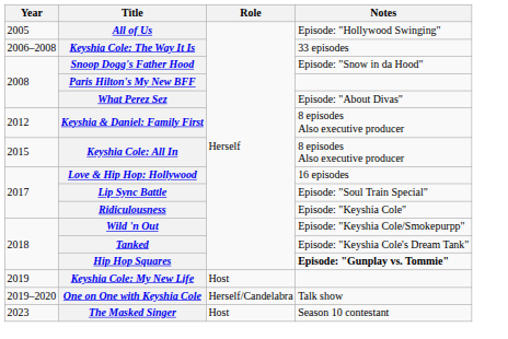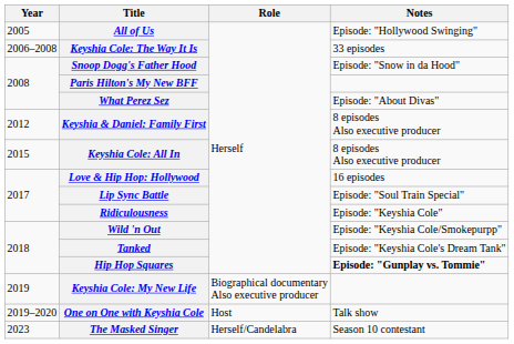 <table class="wikitable sortable plainrowheaders">
 <tr>
 <th scope="col">Year</th>
 <th scope="col">Title</th>
 <th scope="col">Role</th>
 <th scope="col" class="unsortable">Notes</th>
 </tr>
 <tr>
 <td>2005</td>
 <th scope="row"><em><a href='#'>All of Us</a></em></th>
 <td rowspan="13">Herself</td>
 <td>Episode: "Hollywood Swinging"</td>
 </tr>
 <tr>
 <td>2006–2008</td>
 <th scope="row"><em><a href='#'>Keyshia Cole: The Way It Is</a></em></th>
 <td>33 episodes</td>
 </tr>
 <tr>
 <td rowspan="3">2008</td>
 <th scope="row"><em><a href='#'>Snoop Dogg's Father Hood</a></em></th>
 <td>Episode: "Snow in da Hood"</td>
 </tr>
 <tr>
 <th scope="row"><em><a href='#'>Paris Hilton's My New BFF</a></em></th>
 <td></td>
 </tr>
 <tr>
 <th scope="row"><em><a href='#'>What Perez Sez</a></em></th>
 <td>Episode: "About Divas"</td>
 </tr>
 <tr>
 <td>2012</td>
 <th scope="row"><em><a href='#'>Keyshia & Daniel: Family First</a></em></th>
 <td>8 episodes<br>Also executive producer</td>
 </tr>
 <tr>
 <td>2015</td>
 <th scope="row"><em><a href='#'>Keyshia Cole: All In</a></em></th>
 <td>8 episodes<br>Also executive producer</td>
 </tr>
 <tr>
 <td rowspan="3">2017</td>
 <th scope="row"><em><a href='#'>Love & Hip Hop: Hollywood</a></em></th>
 <td>16 episodes</td>
 </tr>
 <tr>
 <th scope="row"><em><a href='#'>Lip Sync Battle</a></em></th>
 <td>Episode: "Soul Train Special"</td>
 </tr>
 <tr>
 <th scope="row"><em><a href='#'>Ridiculousness</a></em></th>
 <td>Episode: "Keyshia Cole"</td>
 </tr>
 <tr>
 <td rowspan="3">2018</td>
 <th scope="row"><em><a href='#'>Wild 'n Out</a></em></th>
 <td>Episode: "Keyshia Cole/Smokepurpp"</td>
 </tr>
 <tr>
 <th scope="row"><em><a href='#'>Tanked</a></em></th>
 <td>Episode: "Keyshia Cole's Dream Tank"</td>
 </tr>
 <tr>
 <th scope="row"><em><a href='#'>Hip Hop Squares</a></em></th>
 <td><strong>Episode: "Gunplay vs. Tommie"</strong></td>
 </tr>
 <tr>
 <td>2019</td>
 <th scope="row"><em><a href='#'>Keyshia Cole: My New Life</a></em></th>
-<td>Host</td>
+<td>Biographical documentary<br>Also executive producer</td>
 </tr>
 <tr>
 <td>2019–2020</td>
 <th scope="row"><em><a href='#'>One on One with Keyshia Cole</a></em></th>
-<td>Herself/Candelabra</td>
+<td>Host</td>
 <td>Talk show</td>
 </tr>
 <tr>
 <td>2023</td>
 <th scope="row"><em><a href='#'>The Masked Singer</a></em></th>
-<td>Host</td>
+<td>Herself/Candelabra</td>
 <td>Season 10 contestant</td>
 </tr>
 </table>
